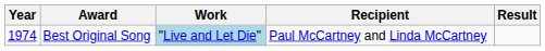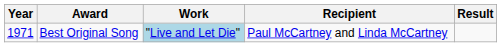 <table class="wikitable sortable"  style="font-size:95%; width:50%;">
 <tr>
 <th>Year</th>
 <th>Award</th>
 <th>Work</th>
 <th>Recipient</th>
 <th>Result</th>
 </tr>
 <tr>
-<td><a href='#'>1974</a></td>
+<td><a href='#'>1971</a></td>
 <td><a href='#'>Best Original Song</a></td>
 <td style="background: lightblue;">"<a href='#'>Live and Let Die</a>"</td>
 <td><a href='#'>Paul McCartney</a> and <a href='#'>Linda McCartney</a></td>
 <td></td>
 </tr>
 </table>
